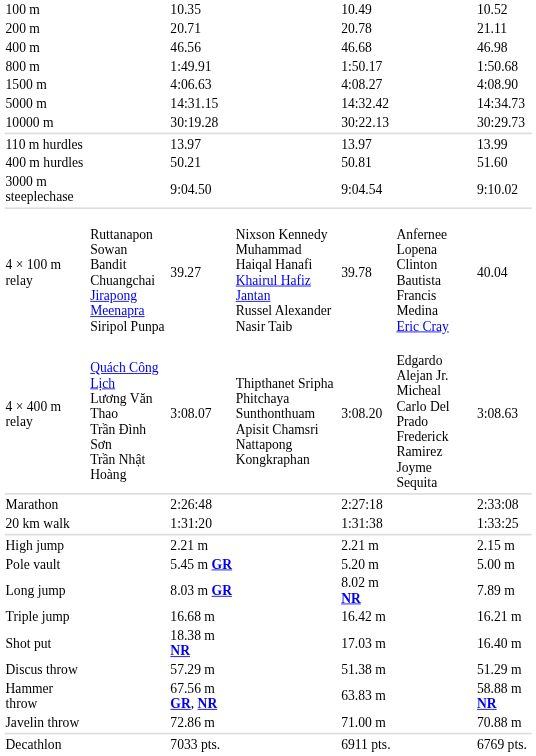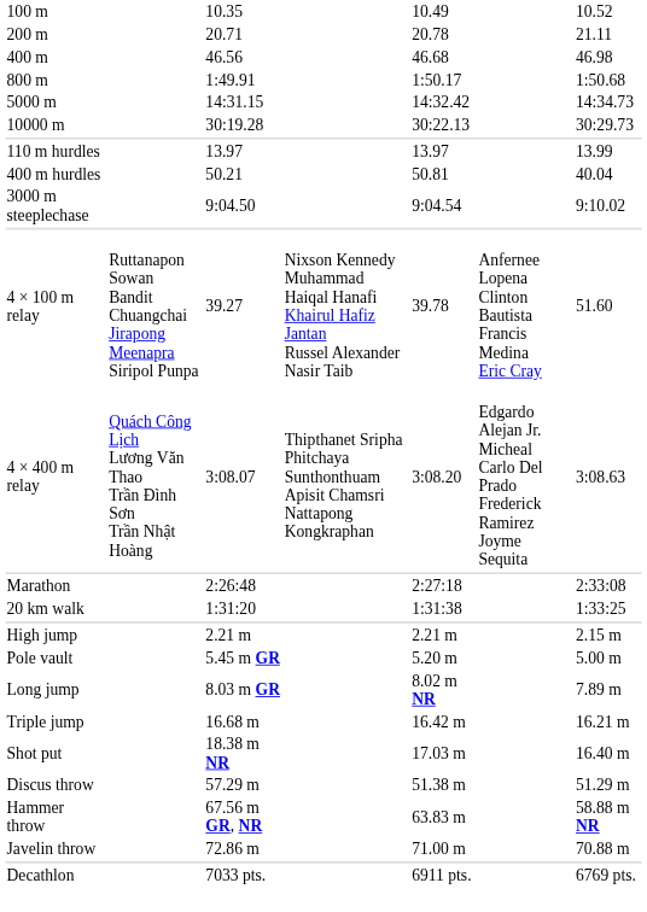 <table>
 <tr>
 <td>100 m<br></td>
 <td></td>
 <td>10.35</td>
 <td></td>
 <td>10.49</td>
 <td></td>
 <td>10.52</td>
 </tr>
 <tr>
 <td>200 m<br></td>
 <td></td>
 <td>20.71</td>
 <td></td>
 <td>20.78</td>
 <td></td>
 <td>21.11</td>
 </tr>
 <tr>
 <td>400 m<br></td>
 <td></td>
 <td>46.56</td>
 <td></td>
 <td>46.68</td>
 <td></td>
 <td>46.98</td>
 </tr>
 <tr>
 <td>800 m<br></td>
 <td></td>
 <td>1:49.91</td>
 <td></td>
 <td>1:50.17</td>
 <td></td>
 <td>1:50.68</td>
 </tr>
 <tr>
-<td>1500 m<br></td>
-<td></td>
-<td>4:06.63</td>
-<td></td>
-<td>4:08.27</td>
-<td></td>
-<td>4:08.90</td>
-</tr>
-<tr>
 <td>5000 m<br></td>
 <td></td>
 <td>14:31.15</td>
 <td></td>
 <td>14:32.42</td>
 <td></td>
 <td>14:34.73</td>
 </tr>
 <tr>
 <td>10000 m<br></td>
 <td></td>
 <td>30:19.28</td>
 <td></td>
 <td>30:22.13</td>
 <td></td>
 <td>30:29.73</td>
 </tr>
 <tr style="background-color:#dddddd;">
 <td colspan="7"></td>
 </tr>
 <tr>
 <td>110 m hurdles<br></td>
 <td></td>
 <td>13.97</td>
 <td></td>
 <td>13.97</td>
 <td></td>
 <td>13.99</td>
 </tr>
 <tr>
 <td>400 m hurdles<br></td>
 <td></td>
 <td>50.21</td>
 <td></td>
 <td>50.81</td>
 <td></td>
-<td>51.60</td>
+<td>40.04</td>
 </tr>
 <tr>
 <td>3000 m steeplechase</td>
 <td></td>
 <td>9:04.50</td>
 <td></td>
 <td>9:04.54</td>
 <td></td>
 <td>9:10.02</td>
 </tr>
 <tr style="background-color:#dddddd;">
 <td colspan="7"></td>
 </tr>
 <tr>
 <td>4 × 100 m relay</td>
 <td><br>Ruttanapon Sowan<br>Bandit Chuangchai<br><a href='#'>Jirapong Meenapra</a><br>Siripol Punpa</td>
 <td>39.27</td>
 <td><br>Nixson Kennedy<br>Muhammad Haiqal Hanafi<br><a href='#'>Khairul Hafiz Jantan</a><br>Russel Alexander Nasir Taib</td>
 <td>39.78</td>
 <td><br>Anfernee Lopena<br>Clinton Bautista<br>Francis Medina<br><a href='#'>Eric Cray</a></td>
-<td>40.04</td>
+<td>51.60</td>
 </tr>
 <tr>
 <td>4 × 400 m relay</td>
 <td><br><a href='#'>Quách Công Lịch</a><br>Lương Văn Thao<br>Trần Đình Sơn<br>Trần Nhật Hoàng</td>
 <td>3:08.07</td>
 <td><br>Thipthanet Sripha<br>Phitchaya Sunthonthuam<br>Apisit Chamsri<br>Nattapong Kongkraphan</td>
 <td>3:08.20</td>
 <td><br>Edgardo Alejan Jr.<br>Micheal Carlo Del Prado<br>Frederick Ramirez<br>Joyme Sequita</td>
 <td>3:08.63</td>
 </tr>
 <tr style="background-color:#dddddd;">
 <td colspan="7"></td>
 </tr>
 <tr>
 <td>Marathon</td>
 <td></td>
 <td>2:26:48</td>
 <td></td>
 <td>2:27:18</td>
 <td></td>
 <td>2:33:08</td>
 </tr>
 <tr>
 <td>20 km walk</td>
 <td></td>
 <td>1:31:20</td>
 <td></td>
 <td>1:31:38</td>
 <td></td>
 <td>1:33:25</td>
 </tr>
 <tr style="background-color:#dddddd;">
 <td colspan="7"></td>
 </tr>
 <tr>
 <td>High jump</td>
 <td></td>
 <td>2.21 m</td>
 <td></td>
 <td>2.21 m</td>
 <td></td>
 <td>2.15 m</td>
 </tr>
 <tr>
 <td>Pole vault</td>
 <td></td>
 <td>5.45 m <strong><a href='#'>GR</a></strong></td>
 <td></td>
 <td>5.20 m</td>
 <td></td>
 <td>5.00 m</td>
 </tr>
 <tr>
 <td>Long jump</td>
 <td></td>
 <td>8.03 m <strong><a href='#'>GR</a></strong></td>
 <td></td>
 <td>8.02 m <strong><a href='#'>NR</a></strong></td>
 <td></td>
 <td>7.89 m</td>
 </tr>
 <tr>
 <td>Triple jump</td>
 <td></td>
 <td>16.68 m</td>
 <td></td>
 <td>16.42 m</td>
 <td></td>
 <td>16.21 m</td>
 </tr>
 <tr>
 <td>Shot put</td>
 <td></td>
 <td>18.38 m <strong><a href='#'>NR</a></strong></td>
 <td></td>
 <td>17.03 m</td>
 <td></td>
 <td>16.40 m</td>
 </tr>
 <tr>
 <td>Discus throw</td>
 <td></td>
 <td>57.29 m</td>
 <td></td>
 <td>51.38 m</td>
 <td></td>
 <td>51.29 m</td>
 </tr>
 <tr>
 <td>Hammer throw</td>
 <td></td>
 <td>67.56 m <strong><a href='#'>GR</a></strong>, <strong><a href='#'>NR</a></strong></td>
 <td></td>
 <td>63.83 m</td>
 <td></td>
 <td>58.88 m <strong><a href='#'>NR</a></strong></td>
 </tr>
 <tr>
 <td>Javelin throw</td>
 <td></td>
 <td>72.86 m</td>
 <td></td>
 <td>71.00 m</td>
 <td></td>
 <td>70.88 m</td>
 </tr>
 <tr style="background-color:#dddddd;">
 <td colspan="7"></td>
 </tr>
 <tr>
 <td>Decathlon</td>
 <td></td>
 <td>7033 pts.</td>
 <td></td>
 <td>6911 pts.</td>
 <td></td>
 <td>6769 pts.</td>
 </tr>
 </table>
